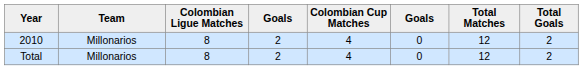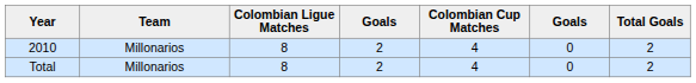 <table cellpadding=3 cellspacing=0 width=100% width=40% border=1 style="border-collapse:collapse"|>
 <tr align=center>
 <th bgcolor=#efefef width=5%>Year</th>
 <th bgcolor=#efefef width=10%>Team</th>
 <th bgcolor=#efefef width=5%>Colombian Ligue Matches</th>
 <th bgcolor=#efefef width=5%>Goals</th>
 <th bgcolor=#efefef width=5%>Colombian Cup Matches</th>
 <th bgcolor=#efefef width=5%>Goals</th>
-<th bgcolor=#efefef width=5%>Total Matches</th>
 <th bgcolor=#efefef width=5%>Total Goals</th>
 </tr>
 <tr align=center bgcolor=#DOE7FF>
 <td>2010</td>
 <td>Millonarios</td>
 <td>8</td>
 <td>2</td>
 <td>4</td>
 <td>0</td>
-<td>12</td>
 <td>2</td>
 </tr>
 <tr align=center bgcolor=#DOE7FF>
 <td>Total</td>
 <td>Millonarios</td>
 <td>8</td>
 <td>2</td>
 <td>4</td>
 <td>0</td>
-<td>12</td>
 <td>2</td>
 </tr>
 </table>
